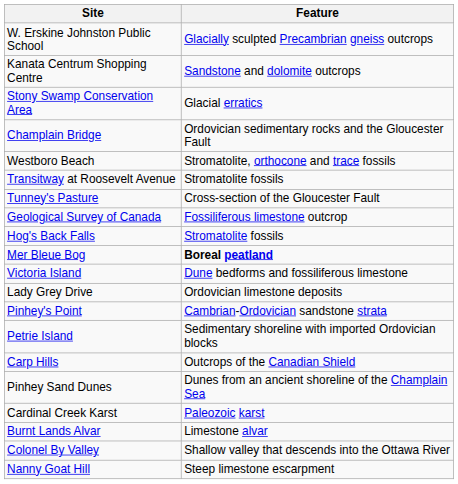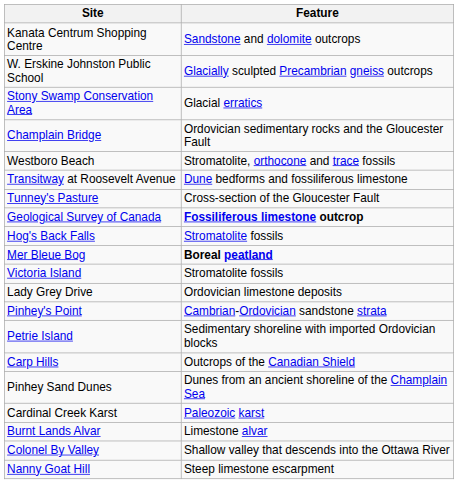 <table class="wikitable sortable">
 <tr>
 <th>Site</th>
 <th>Feature</th>
 </tr>
 <tr>
+<td>Kanata Centrum Shopping Centre</td>
+<td><a href='#'>Sandstone</a> and <a href='#'>dolomite</a> outcrops</td>
+</tr>
+<tr>
 <td>W. Erskine Johnston Public School</td>
 <td><a href='#'>Glacially</a> sculpted <a href='#'>Precambrian</a> <a href='#'>gneiss</a> outcrops</td>
-</tr>
-<tr>
-<td>Kanata Centrum Shopping Centre</td>
-<td><a href='#'>Sandstone</a> and <a href='#'>dolomite</a> outcrops</td>
 </tr>
 <tr>
 <td><a href='#'>Stony Swamp Conservation Area</a></td>
 <td>Glacial <a href='#'>erratics</a></td>
 </tr>
 <tr>
 <td><a href='#'>Champlain Bridge</a></td>
 <td>Ordovician sedimentary rocks and the Gloucester Fault</td>
 </tr>
 <tr>
 <td>Westboro Beach</td>
 <td>Stromatolite, <a href='#'>orthocone</a> and <a href='#'>trace</a> fossils</td>
 </tr>
 <tr>
 <td><a href='#'>Transitway</a> at Roosevelt Avenue</td>
-<td>Stromatolite fossils</td>
+<td><a href='#'>Dune</a> bedforms and fossiliferous limestone</td>
 </tr>
 <tr>
 <td><a href='#'>Tunney's Pasture</a></td>
 <td>Cross-section of the Gloucester Fault</td>
 </tr>
 <tr>
 <td><a href='#'>Geological Survey of Canada</a></td>
-<td><a href='#'>Fossiliferous limestone</a> outcrop</td>
+<td><strong><a href='#'>Fossiliferous limestone</a> outcrop</strong></td>
 </tr>
 <tr>
 <td><a href='#'>Hog's Back Falls</a></td>
 <td><a href='#'>Stromatolite</a> fossils</td>
 </tr>
 <tr>
 <td><a href='#'>Mer Bleue Bog</a></td>
 <td><strong>Boreal <a href='#'>peatland</a></strong></td>
 </tr>
 <tr>
 <td><a href='#'>Victoria Island</a></td>
-<td><a href='#'>Dune</a> bedforms and fossiliferous limestone</td>
+<td>Stromatolite fossils</td>
 </tr>
 <tr>
 <td>Lady Grey Drive</td>
 <td>Ordovician limestone deposits</td>
 </tr>
 <tr>
 <td><a href='#'>Pinhey's Point</a></td>
 <td><a href='#'>Cambrian</a>-<a href='#'>Ordovician</a> sandstone <a href='#'>strata</a></td>
 </tr>
 <tr>
 <td><a href='#'>Petrie Island</a></td>
 <td>Sedimentary shoreline with imported Ordovician blocks</td>
 </tr>
 <tr>
 <td><a href='#'>Carp Hills</a></td>
 <td>Outcrops of the <a href='#'>Canadian Shield</a></td>
 </tr>
 <tr>
 <td>Pinhey Sand Dunes</td>
 <td>Dunes from an ancient shoreline of the <a href='#'>Champlain Sea</a></td>
 </tr>
 <tr>
 <td>Cardinal Creek Karst</td>
 <td><a href='#'>Paleozoic</a> <a href='#'>karst</a></td>
 </tr>
 <tr>
 <td><a href='#'>Burnt Lands Alvar</a></td>
 <td>Limestone <a href='#'>alvar</a></td>
 </tr>
 <tr>
 <td><a href='#'>Colonel By Valley</a></td>
 <td>Shallow valley that descends into the Ottawa River</td>
 </tr>
 <tr>
 <td><a href='#'>Nanny Goat Hill</a></td>
 <td>Steep limestone escarpment</td>
 </tr>
 </table>
